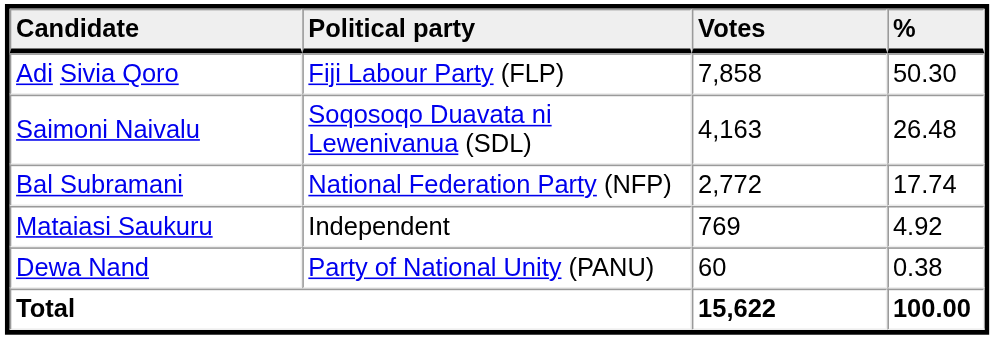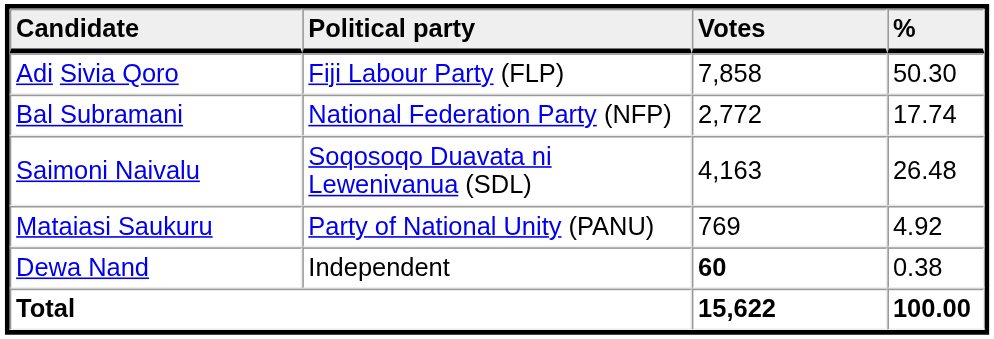 <table table width="70%" border="1" align="center" cellpadding=3 cellspacing=0 style="margin:5px; border:3px solid;">
 <tr>
 <td td width="30%" style="border-bottom:3px solid; background:#efefef;"><strong>Candidate</strong></td>
 <td td width="40%" style="border-bottom:3px solid; background:#efefef;"><strong>Political party</strong></td>
 <td td width="20%" style="border-bottom:3px solid; background:#efefef;"><strong>Votes</strong></td>
 <td td width="10%" style="border-bottom:3px solid; background:#efefef;"><strong>%</strong></td>
 </tr>
 <tr>
 <td><a href='#'>Adi</a> <a href='#'>Sivia Qoro</a></td>
 <td><a href='#'>Fiji Labour Party</a> (FLP)</td>
 <td>7,858</td>
 <td>50.30</td>
 </tr>
 <tr>
+<td><a href='#'>Bal Subramani</a></td>
+<td><a href='#'>National Federation Party</a> (NFP)</td>
+<td>2,772</td>
+<td>17.74</td>
+</tr>
+<tr>
 <td><a href='#'>Saimoni Naivalu</a></td>
 <td><a href='#'>Soqosoqo Duavata ni Lewenivanua</a> (SDL)</td>
 <td>4,163</td>
 <td>26.48</td>
 </tr>
 <tr>
-<td><a href='#'>Bal Subramani</a></td>
-<td><a href='#'>National Federation Party</a> (NFP)</td>
-<td>2,772</td>
-<td>17.74</td>
-</tr>
-<tr>
 <td><a href='#'>Mataiasi Saukuru</a></td>
-<td>Independent</td>
+<td><a href='#'>Party of National Unity</a> (PANU)</td>
 <td>769</td>
 <td>4.92</td>
 </tr>
 <tr>
 <td><a href='#'>Dewa Nand</a></td>
-<td><a href='#'>Party of National Unity</a> (PANU)</td>
-<td>60</td>
+<td>Independent</td>
+<td><strong>60</strong></td>
 <td>0.38</td>
 </tr>
 <tr>
 <td colspan=2><strong>Total</strong></td>
 <td><strong>15,622</strong></td>
 <td><strong>100.00</strong></td>
 </tr>
 <tr>
 </tr>
 </table>
